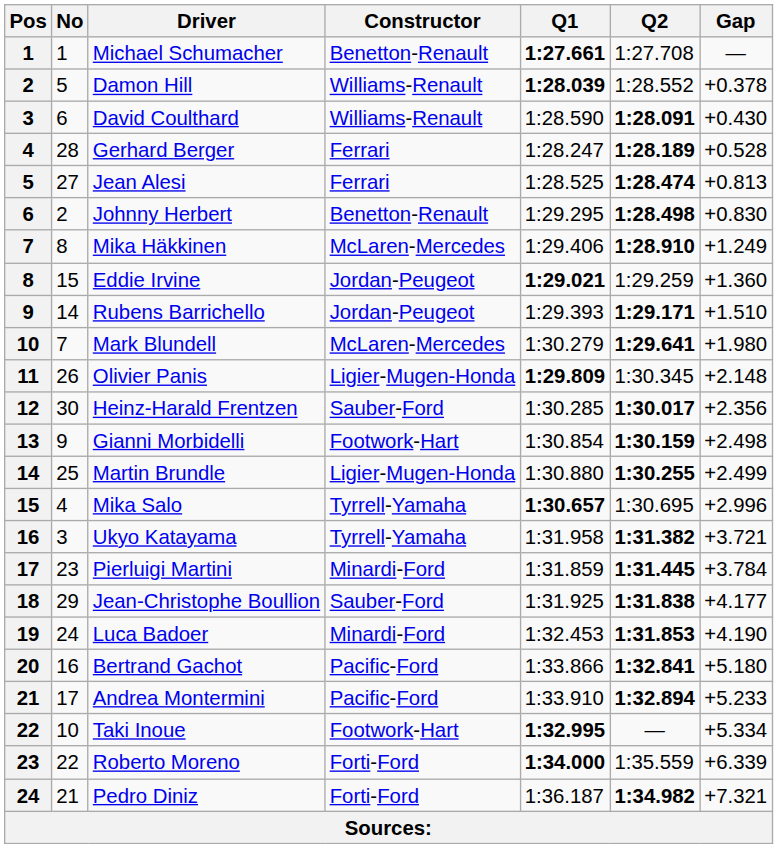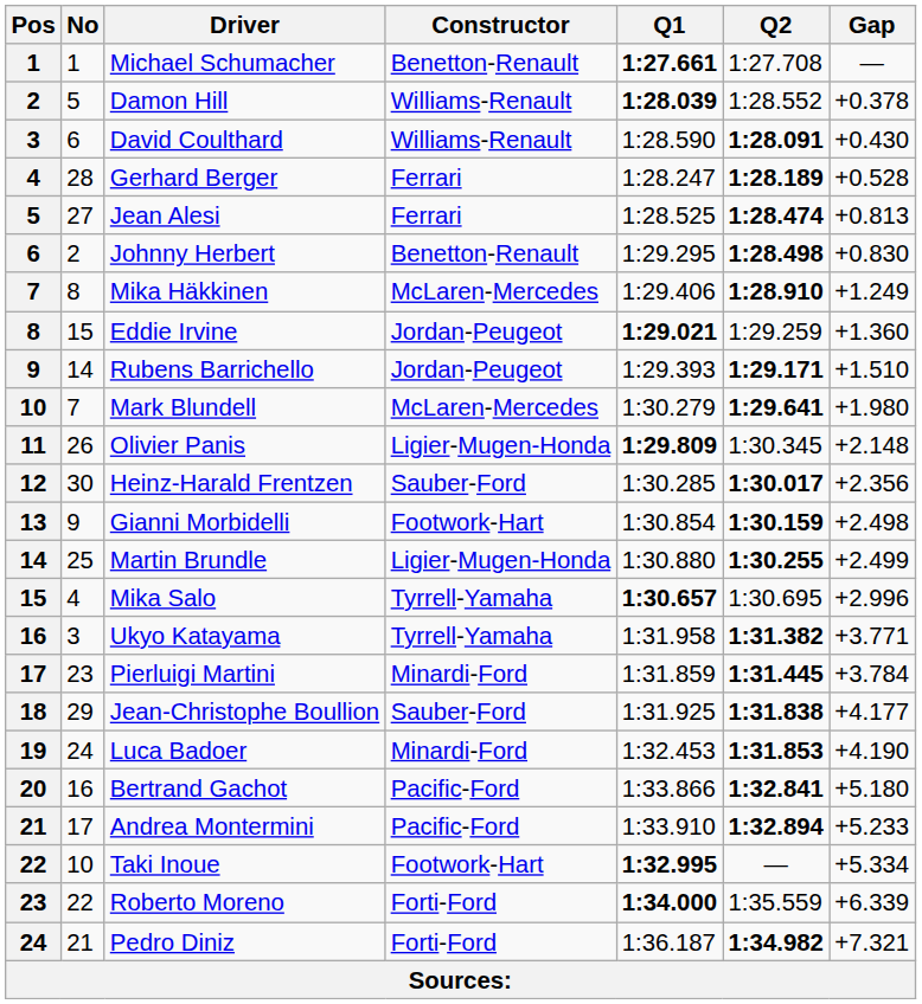 <table class="wikitable sortable" style="font-size: 95%;">
 <tr>
 <th>Pos</th>
 <th>No</th>
 <th>Driver</th>
 <th>Constructor</th>
 <th>Q1</th>
 <th>Q2</th>
 <th>Gap</th>
 </tr>
 <tr>
 <th>1</th>
 <td>1</td>
 <td> <a href='#'>Michael Schumacher</a></td>
 <td><a href='#'>Benetton</a>-<a href='#'>Renault</a></td>
 <td><strong>1:27.661</strong></td>
 <td>1:27.708</td>
 <td align="center">—</td>
 </tr>
 <tr>
 <th>2</th>
 <td>5</td>
 <td> <a href='#'>Damon Hill</a></td>
 <td><a href='#'>Williams</a>-<a href='#'>Renault</a></td>
 <td><strong>1:28.039</strong></td>
 <td>1:28.552</td>
 <td>+0.378</td>
 </tr>
 <tr>
 <th>3</th>
 <td>6</td>
 <td> <a href='#'>David Coulthard</a></td>
 <td><a href='#'>Williams</a>-<a href='#'>Renault</a></td>
 <td>1:28.590</td>
 <td><strong>1:28.091</strong></td>
 <td>+0.430</td>
 </tr>
 <tr>
 <th>4</th>
 <td>28</td>
 <td> <a href='#'>Gerhard Berger</a></td>
 <td><a href='#'>Ferrari</a></td>
 <td>1:28.247</td>
 <td><strong>1:28.189</strong></td>
 <td>+0.528</td>
 </tr>
 <tr>
 <th>5</th>
 <td>27</td>
 <td> <a href='#'>Jean Alesi</a></td>
 <td><a href='#'>Ferrari</a></td>
 <td>1:28.525</td>
 <td><strong>1:28.474</strong></td>
 <td>+0.813</td>
 </tr>
 <tr>
 <th>6</th>
 <td>2</td>
 <td> <a href='#'>Johnny Herbert</a></td>
 <td><a href='#'>Benetton</a>-<a href='#'>Renault</a></td>
 <td>1:29.295</td>
 <td><strong>1:28.498</strong></td>
 <td>+0.830</td>
 </tr>
 <tr>
 <th>7</th>
 <td>8</td>
 <td> <a href='#'>Mika Häkkinen</a></td>
 <td><a href='#'>McLaren</a>-<a href='#'>Mercedes</a></td>
 <td>1:29.406</td>
 <td><strong>1:28.910</strong></td>
 <td>+1.249</td>
 </tr>
 <tr>
 <th>8</th>
 <td>15</td>
 <td> <a href='#'>Eddie Irvine</a></td>
 <td><a href='#'>Jordan</a>-<a href='#'>Peugeot</a></td>
 <td><strong>1:29.021</strong></td>
 <td>1:29.259</td>
 <td>+1.360</td>
 </tr>
 <tr>
 <th>9</th>
 <td>14</td>
 <td> <a href='#'>Rubens Barrichello</a></td>
 <td><a href='#'>Jordan</a>-<a href='#'>Peugeot</a></td>
 <td>1:29.393</td>
 <td><strong>1:29.171</strong></td>
 <td>+1.510</td>
 </tr>
 <tr>
 <th>10</th>
 <td>7</td>
 <td> <a href='#'>Mark Blundell</a></td>
 <td><a href='#'>McLaren</a>-<a href='#'>Mercedes</a></td>
 <td>1:30.279</td>
 <td><strong>1:29.641</strong></td>
 <td>+1.980</td>
 </tr>
 <tr>
 <th>11</th>
 <td>26</td>
 <td> <a href='#'>Olivier Panis</a></td>
 <td><a href='#'>Ligier</a>-<a href='#'>Mugen-Honda</a></td>
 <td><strong>1:29.809</strong></td>
 <td>1:30.345</td>
 <td>+2.148</td>
 </tr>
 <tr>
 <th>12</th>
 <td>30</td>
 <td> <a href='#'>Heinz-Harald Frentzen</a></td>
 <td><a href='#'>Sauber</a>-<a href='#'>Ford</a></td>
 <td>1:30.285</td>
 <td><strong>1:30.017</strong></td>
 <td>+2.356</td>
 </tr>
 <tr>
 <th>13</th>
 <td>9</td>
 <td> <a href='#'>Gianni Morbidelli</a></td>
 <td><a href='#'>Footwork</a>-<a href='#'>Hart</a></td>
 <td>1:30.854</td>
 <td><strong>1:30.159</strong></td>
 <td>+2.498</td>
 </tr>
 <tr>
 <th>14</th>
 <td>25</td>
 <td> <a href='#'>Martin Brundle</a></td>
 <td><a href='#'>Ligier</a>-<a href='#'>Mugen-Honda</a></td>
 <td>1:30.880</td>
 <td><strong>1:30.255</strong></td>
 <td>+2.499</td>
 </tr>
 <tr>
 <th>15</th>
 <td>4</td>
 <td> <a href='#'>Mika Salo</a></td>
 <td><a href='#'>Tyrrell</a>-<a href='#'>Yamaha</a></td>
 <td><strong>1:30.657</strong></td>
 <td>1:30.695</td>
 <td>+2.996</td>
 </tr>
 <tr>
 <th>16</th>
 <td>3</td>
 <td> <a href='#'>Ukyo Katayama</a></td>
 <td><a href='#'>Tyrrell</a>-<a href='#'>Yamaha</a></td>
 <td>1:31.958</td>
 <td><strong>1:31.382</strong></td>
-<td>+3.721</td>
+<td>+3.771</td>
 </tr>
 <tr>
 <th>17</th>
 <td>23</td>
 <td> <a href='#'>Pierluigi Martini</a></td>
 <td><a href='#'>Minardi</a>-<a href='#'>Ford</a></td>
 <td>1:31.859</td>
 <td><strong>1:31.445</strong></td>
 <td>+3.784</td>
 </tr>
 <tr>
 <th>18</th>
 <td>29</td>
 <td> <a href='#'>Jean-Christophe Boullion</a></td>
 <td><a href='#'>Sauber</a>-<a href='#'>Ford</a></td>
 <td>1:31.925</td>
 <td><strong>1:31.838</strong></td>
 <td>+4.177</td>
 </tr>
 <tr>
 <th>19</th>
 <td>24</td>
 <td> <a href='#'>Luca Badoer</a></td>
 <td><a href='#'>Minardi</a>-<a href='#'>Ford</a></td>
 <td>1:32.453</td>
 <td><strong>1:31.853</strong></td>
 <td>+4.190</td>
 </tr>
 <tr>
 <th>20</th>
 <td>16</td>
 <td> <a href='#'>Bertrand Gachot</a></td>
 <td><a href='#'>Pacific</a>-<a href='#'>Ford</a></td>
 <td>1:33.866</td>
 <td><strong>1:32.841</strong></td>
 <td>+5.180</td>
 </tr>
 <tr>
 <th>21</th>
 <td>17</td>
 <td> <a href='#'>Andrea Montermini</a></td>
 <td><a href='#'>Pacific</a>-<a href='#'>Ford</a></td>
 <td>1:33.910</td>
 <td><strong>1:32.894</strong></td>
 <td>+5.233</td>
 </tr>
 <tr>
 <th>22</th>
 <td>10</td>
 <td> <a href='#'>Taki Inoue</a></td>
 <td><a href='#'>Footwork</a>-<a href='#'>Hart</a></td>
 <td><strong>1:32.995</strong></td>
 <td align="center">—</td>
 <td>+5.334</td>
 </tr>
 <tr>
 <th>23</th>
 <td>22</td>
 <td> <a href='#'>Roberto Moreno</a></td>
 <td><a href='#'>Forti</a>-<a href='#'>Ford</a></td>
 <td><strong>1:34.000</strong></td>
 <td>1:35.559</td>
 <td>+6.339</td>
 </tr>
 <tr>
 <th>24</th>
 <td>21</td>
 <td> <a href='#'>Pedro Diniz</a></td>
 <td><a href='#'>Forti</a>-<a href='#'>Ford</a></td>
 <td>1:36.187</td>
 <td><strong>1:34.982</strong></td>
 <td>+7.321</td>
 </tr>
 <tr>
 <th colspan="7">Sources:</th>
 </tr>
 </table>
